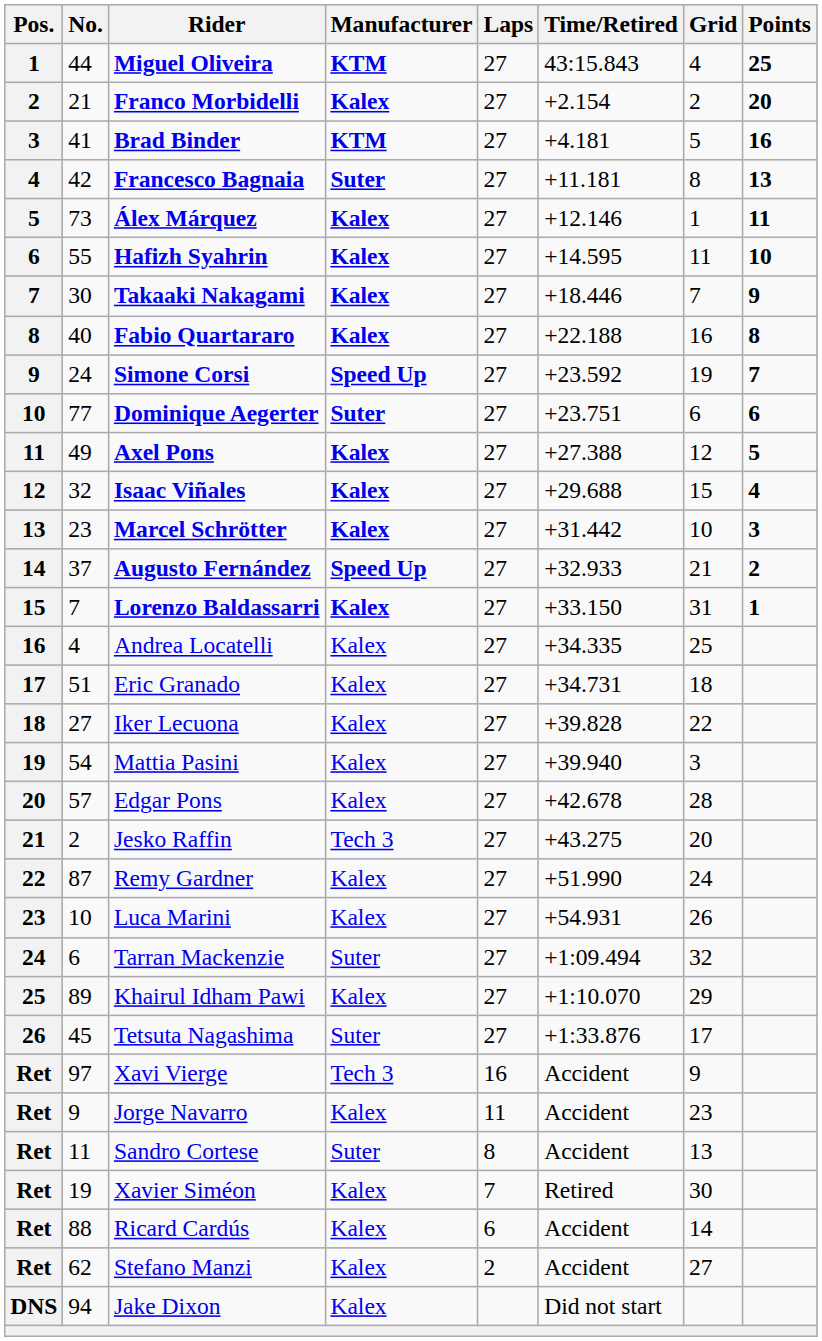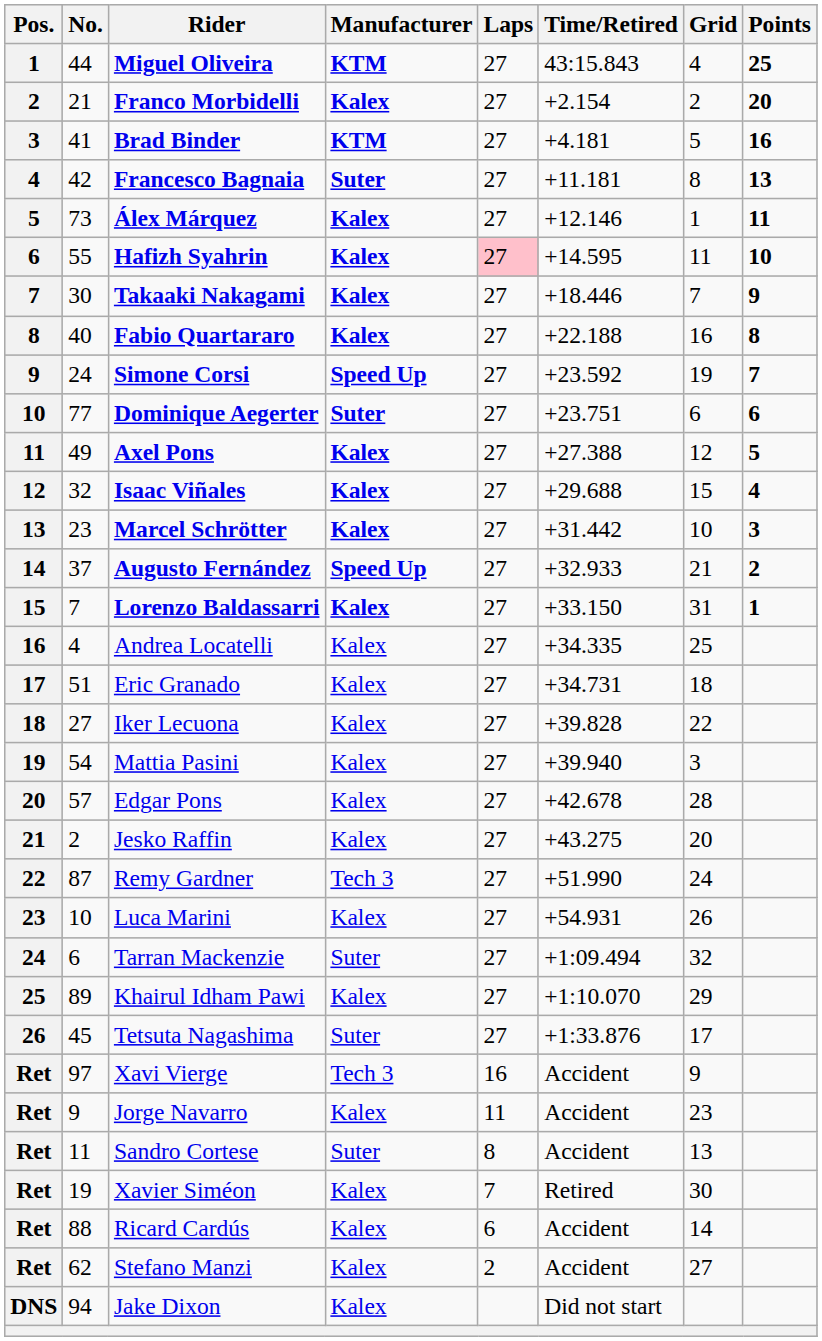 <table class="wikitable" style="font-size: 95%;">
 <tr>
 <th>Pos.</th>
 <th>No.</th>
 <th>Rider</th>
 <th>Manufacturer</th>
 <th>Laps</th>
 <th>Time/Retired</th>
 <th>Grid</th>
 <th>Points</th>
 </tr>
 <tr>
 <th>1</th>
 <td>44</td>
 <td> <strong><a href='#'>Miguel Oliveira</a></strong></td>
 <td><strong><a href='#'>KTM</a></strong></td>
 <td>27</td>
 <td>43:15.843</td>
 <td>4</td>
 <td><strong>25</strong></td>
 </tr>
 <tr>
 <th>2</th>
 <td>21</td>
 <td> <strong><a href='#'>Franco Morbidelli</a></strong></td>
 <td><strong><a href='#'>Kalex</a></strong></td>
 <td>27</td>
 <td>+2.154</td>
 <td>2</td>
 <td><strong>20</strong></td>
 </tr>
 <tr>
 <th>3</th>
 <td>41</td>
 <td> <strong><a href='#'>Brad Binder</a></strong></td>
 <td><strong><a href='#'>KTM</a></strong></td>
 <td>27</td>
 <td>+4.181</td>
 <td>5</td>
 <td><strong>16</strong></td>
 </tr>
 <tr>
 <th>4</th>
 <td>42</td>
 <td> <strong><a href='#'>Francesco Bagnaia</a></strong></td>
 <td><strong><a href='#'>Suter</a></strong></td>
 <td>27</td>
 <td>+11.181</td>
 <td>8</td>
 <td><strong>13</strong></td>
 </tr>
 <tr>
 <th>5</th>
 <td>73</td>
 <td> <strong><a href='#'>Álex Márquez</a></strong></td>
 <td><strong><a href='#'>Kalex</a></strong></td>
 <td>27</td>
 <td>+12.146</td>
 <td>1</td>
 <td><strong>11</strong></td>
 </tr>
 <tr>
 <th>6</th>
 <td>55</td>
 <td> <strong><a href='#'>Hafizh Syahrin</a></strong></td>
 <td><strong><a href='#'>Kalex</a></strong></td>
-<td>27</td>
+<td style="background: pink;">27</td>
 <td>+14.595</td>
 <td>11</td>
 <td><strong>10</strong></td>
 </tr>
 <tr>
 <th>7</th>
 <td>30</td>
 <td> <strong><a href='#'>Takaaki Nakagami</a></strong></td>
 <td><strong><a href='#'>Kalex</a></strong></td>
 <td>27</td>
 <td>+18.446</td>
 <td>7</td>
 <td><strong>9</strong></td>
 </tr>
 <tr>
 <th>8</th>
 <td>40</td>
 <td> <strong><a href='#'>Fabio Quartararo</a></strong></td>
 <td><strong><a href='#'>Kalex</a></strong></td>
 <td>27</td>
 <td>+22.188</td>
 <td>16</td>
 <td><strong>8</strong></td>
 </tr>
 <tr>
 <th>9</th>
 <td>24</td>
 <td> <strong><a href='#'>Simone Corsi</a></strong></td>
 <td><strong><a href='#'>Speed Up</a></strong></td>
 <td>27</td>
 <td>+23.592</td>
 <td>19</td>
 <td><strong>7</strong></td>
 </tr>
 <tr>
 <th>10</th>
 <td>77</td>
 <td> <strong><a href='#'>Dominique Aegerter</a></strong></td>
 <td><strong><a href='#'>Suter</a></strong></td>
 <td>27</td>
 <td>+23.751</td>
 <td>6</td>
 <td><strong>6</strong></td>
 </tr>
 <tr>
 <th>11</th>
 <td>49</td>
 <td> <strong><a href='#'>Axel Pons</a></strong></td>
 <td><strong><a href='#'>Kalex</a></strong></td>
 <td>27</td>
 <td>+27.388</td>
 <td>12</td>
 <td><strong>5</strong></td>
 </tr>
 <tr>
 <th>12</th>
 <td>32</td>
 <td> <strong><a href='#'>Isaac Viñales</a></strong></td>
 <td><strong><a href='#'>Kalex</a></strong></td>
 <td>27</td>
 <td>+29.688</td>
 <td>15</td>
 <td><strong>4</strong></td>
 </tr>
 <tr>
 <th>13</th>
 <td>23</td>
 <td> <strong><a href='#'>Marcel Schrötter</a></strong></td>
 <td><strong><a href='#'>Kalex</a></strong></td>
 <td>27</td>
 <td>+31.442</td>
 <td>10</td>
 <td><strong>3</strong></td>
 </tr>
 <tr>
 <th>14</th>
 <td>37</td>
 <td> <strong><a href='#'>Augusto Fernández</a></strong></td>
 <td><strong><a href='#'>Speed Up</a></strong></td>
 <td>27</td>
 <td>+32.933</td>
 <td>21</td>
 <td><strong>2</strong></td>
 </tr>
 <tr>
 <th>15</th>
 <td>7</td>
 <td> <strong><a href='#'>Lorenzo Baldassarri</a></strong></td>
 <td><strong><a href='#'>Kalex</a></strong></td>
 <td>27</td>
 <td>+33.150</td>
 <td>31</td>
 <td><strong>1</strong></td>
 </tr>
 <tr>
 <th>16</th>
 <td>4</td>
 <td> <a href='#'>Andrea Locatelli</a></td>
 <td><a href='#'>Kalex</a></td>
 <td>27</td>
 <td>+34.335</td>
 <td>25</td>
 <td></td>
 </tr>
 <tr>
 <th>17</th>
 <td>51</td>
 <td> <a href='#'>Eric Granado</a></td>
 <td><a href='#'>Kalex</a></td>
 <td>27</td>
 <td>+34.731</td>
 <td>18</td>
 <td></td>
 </tr>
 <tr>
 <th>18</th>
 <td>27</td>
 <td> <a href='#'>Iker Lecuona</a></td>
 <td><a href='#'>Kalex</a></td>
 <td>27</td>
 <td>+39.828</td>
 <td>22</td>
 <td></td>
 </tr>
 <tr>
 <th>19</th>
 <td>54</td>
 <td> <a href='#'>Mattia Pasini</a></td>
 <td><a href='#'>Kalex</a></td>
 <td>27</td>
 <td>+39.940</td>
 <td>3</td>
 <td></td>
 </tr>
 <tr>
 <th>20</th>
 <td>57</td>
 <td> <a href='#'>Edgar Pons</a></td>
 <td><a href='#'>Kalex</a></td>
 <td>27</td>
 <td>+42.678</td>
 <td>28</td>
 <td></td>
 </tr>
 <tr>
 <th>21</th>
 <td>2</td>
 <td> <a href='#'>Jesko Raffin</a></td>
-<td><a href='#'>Tech 3</a></td>
+<td><a href='#'>Kalex</a></td>
 <td>27</td>
 <td>+43.275</td>
 <td>20</td>
 <td></td>
 </tr>
 <tr>
 <th>22</th>
 <td>87</td>
 <td> <a href='#'>Remy Gardner</a></td>
-<td><a href='#'>Kalex</a></td>
+<td><a href='#'>Tech 3</a></td>
 <td>27</td>
 <td>+51.990</td>
 <td>24</td>
 <td></td>
 </tr>
 <tr>
 <th>23</th>
 <td>10</td>
 <td> <a href='#'>Luca Marini</a></td>
 <td><a href='#'>Kalex</a></td>
 <td>27</td>
 <td>+54.931</td>
 <td>26</td>
 <td></td>
 </tr>
 <tr>
 <th>24</th>
 <td>6</td>
 <td> <a href='#'>Tarran Mackenzie</a></td>
 <td><a href='#'>Suter</a></td>
 <td>27</td>
 <td>+1:09.494</td>
 <td>32</td>
 <td></td>
 </tr>
 <tr>
 <th>25</th>
 <td>89</td>
 <td> <a href='#'>Khairul Idham Pawi</a></td>
 <td><a href='#'>Kalex</a></td>
 <td>27</td>
 <td>+1:10.070</td>
 <td>29</td>
 <td></td>
 </tr>
 <tr>
 <th>26</th>
 <td>45</td>
 <td> <a href='#'>Tetsuta Nagashima</a></td>
 <td><a href='#'>Suter</a></td>
 <td>27</td>
 <td>+1:33.876</td>
 <td>17</td>
 <td></td>
 </tr>
 <tr>
 <th>Ret</th>
 <td>97</td>
 <td> <a href='#'>Xavi Vierge</a></td>
 <td><a href='#'>Tech 3</a></td>
 <td>16</td>
 <td>Accident</td>
 <td>9</td>
 <td></td>
 </tr>
 <tr>
 <th>Ret</th>
 <td>9</td>
 <td> <a href='#'>Jorge Navarro</a></td>
 <td><a href='#'>Kalex</a></td>
 <td>11</td>
 <td>Accident</td>
 <td>23</td>
 <td></td>
 </tr>
 <tr>
 <th>Ret</th>
 <td>11</td>
 <td> <a href='#'>Sandro Cortese</a></td>
 <td><a href='#'>Suter</a></td>
 <td>8</td>
 <td>Accident</td>
 <td>13</td>
 <td></td>
 </tr>
 <tr>
 <th>Ret</th>
 <td>19</td>
 <td> <a href='#'>Xavier Siméon</a></td>
 <td><a href='#'>Kalex</a></td>
 <td>7</td>
 <td>Retired</td>
 <td>30</td>
 <td></td>
 </tr>
 <tr>
 <th>Ret</th>
 <td>88</td>
 <td> <a href='#'>Ricard Cardús</a></td>
 <td><a href='#'>Kalex</a></td>
 <td>6</td>
 <td>Accident</td>
 <td>14</td>
 <td></td>
 </tr>
 <tr>
 <th>Ret</th>
 <td>62</td>
 <td> <a href='#'>Stefano Manzi</a></td>
 <td><a href='#'>Kalex</a></td>
 <td>2</td>
 <td>Accident</td>
 <td>27</td>
 <td></td>
 </tr>
 <tr>
 <th>DNS</th>
 <td>94</td>
 <td> <a href='#'>Jake Dixon</a></td>
 <td><a href='#'>Kalex</a></td>
 <td></td>
 <td>Did not start</td>
 <td></td>
 <td></td>
 </tr>
 <tr>
 <th colspan=8></th>
 </tr>
 </table>
